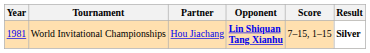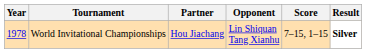 <table class="sortable wikitable" style="font-size:90%;">
 <tr>
 <th>Year</th>
 <th>Tournament</th>
 <th>Partner</th>
 <th>Opponent</th>
 <th>Score</th>
 <th>Result</th>
 </tr>
 <tr style="background:#FFE0AF">
-<td align="center"><a href='#'>1981</a></td>
+<td align="center"><a href='#'>1978</a></td>
 <td align="left">World Invitational Championships</td>
 <td align="left"> <a href='#'>Hou Jiachang</a></td>
-<td align="left"><strong> <a href='#'>Lin Shiquan</a><br>  <a href='#'>Tang Xianhu</a></strong></td>
+<td align="left"> <a href='#'>Lin Shiquan</a><br>  <a href='#'>Tang Xianhu</a></td>
 <td align="left">7–15, 1–15</td>
 <td style="text-align:left; background:white"> <strong>Silver</strong></td>
 </tr>
 </table>
